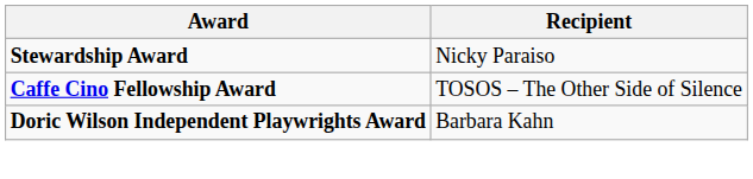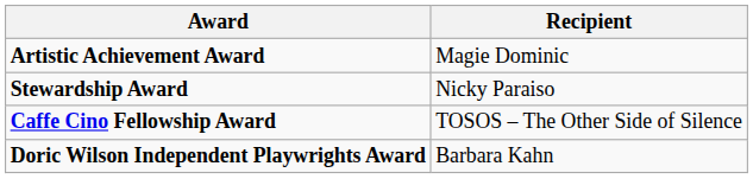 <table class="wikitable">
 <tr>
 <th>Award</th>
 <th>Recipient</th>
+</tr>
+<tr>
+<td><strong>Artistic Achievement Award</strong></td>
+<td>Magie Dominic</td>
 </tr>
 <tr>
 <td><strong>Stewardship Award</strong></td>
 <td>Nicky Paraiso</td>
 </tr>
 <tr>
 <td><strong><a href='#'>Caffe Cino</a> Fellowship Award</strong></td>
 <td>TOSOS – The Other Side of Silence</td>
 </tr>
 <tr>
 <td><strong>Doric Wilson Independent Playwrights Award</strong></td>
 <td>Barbara Kahn</td>
 </tr>
 </table>
